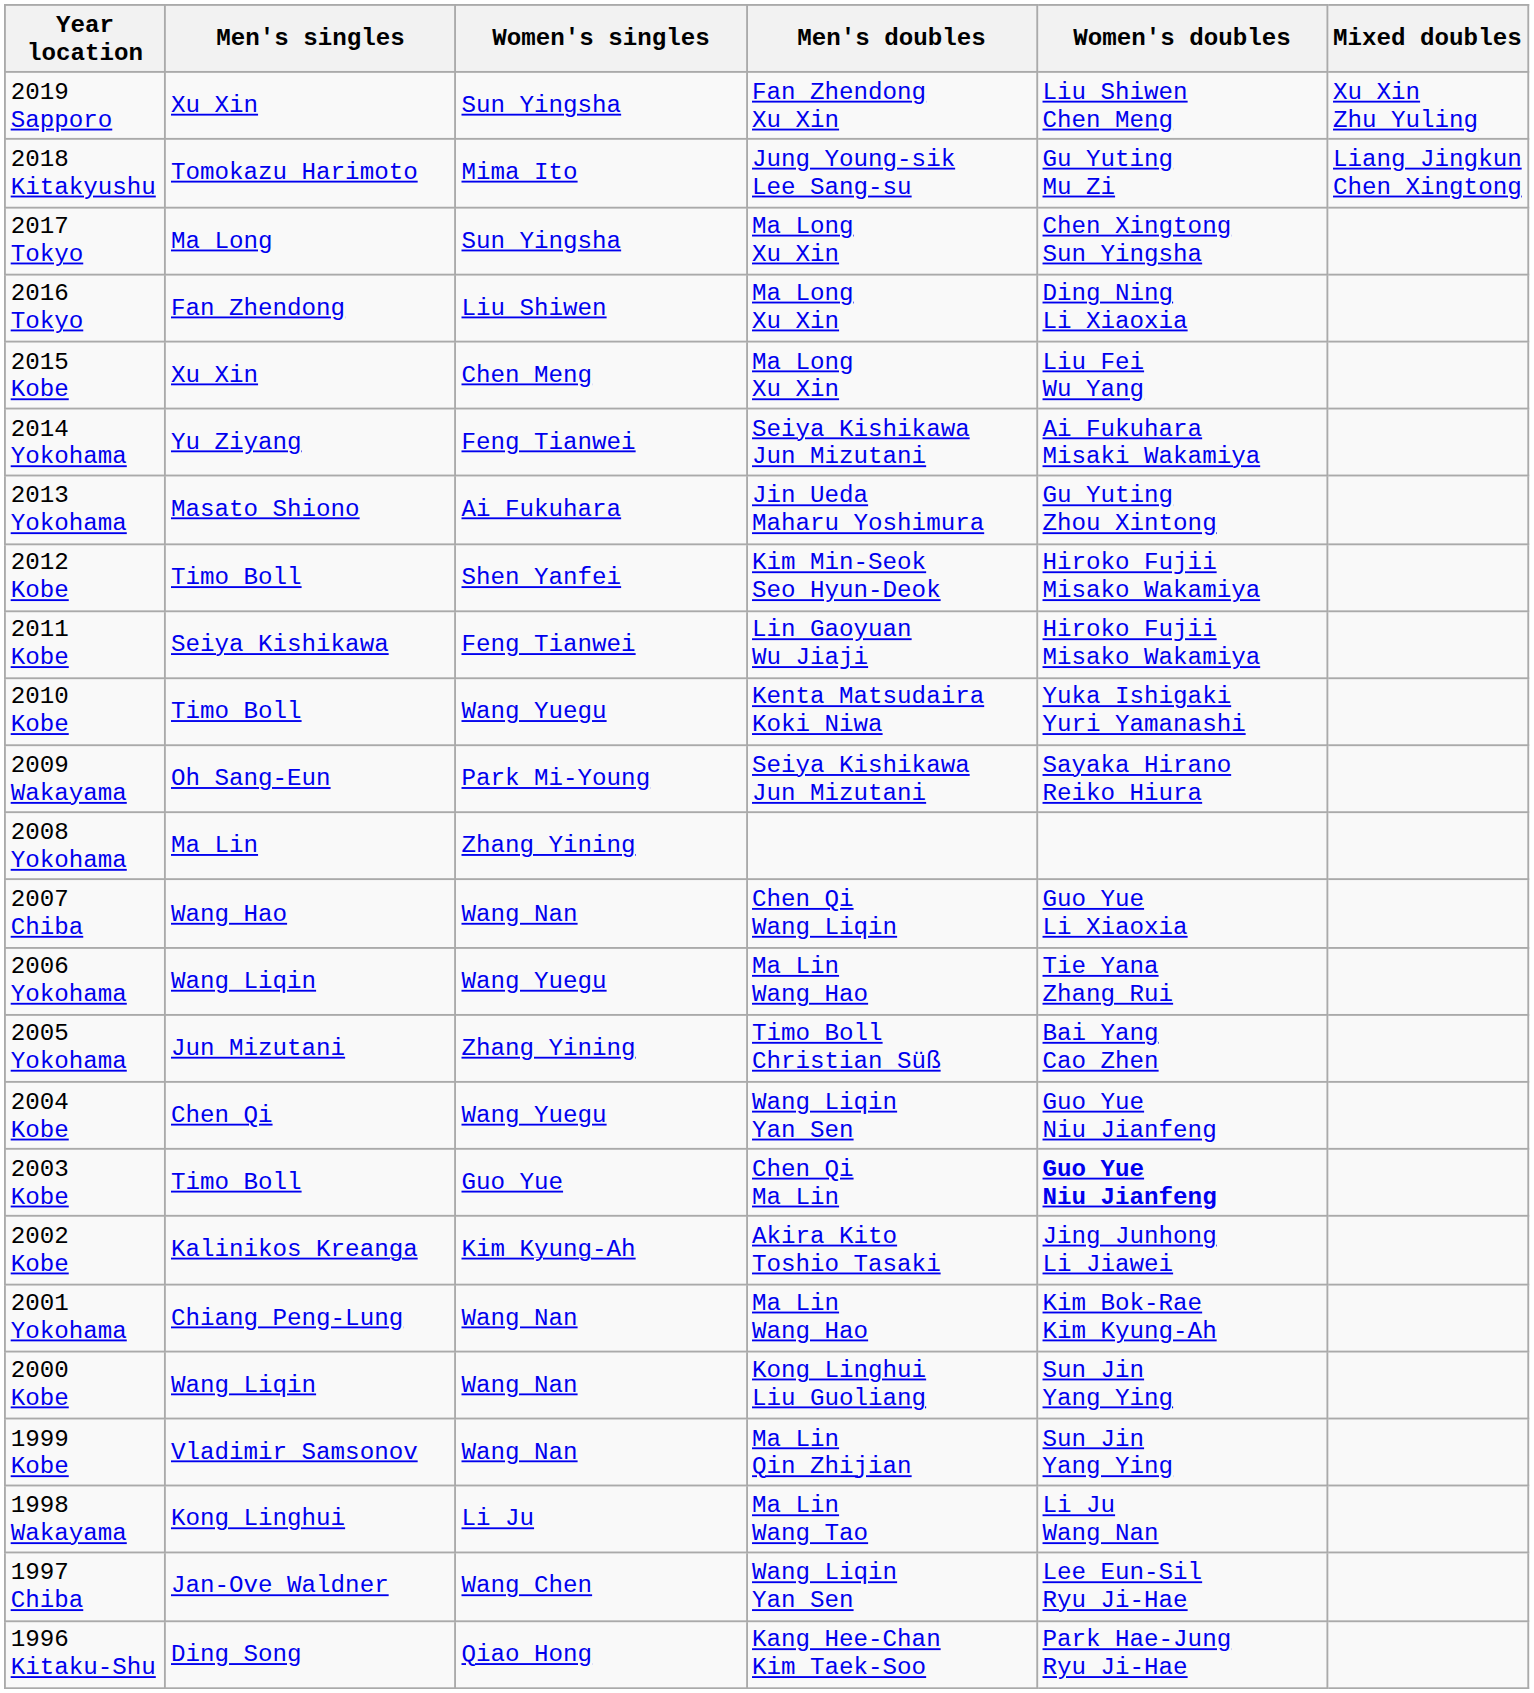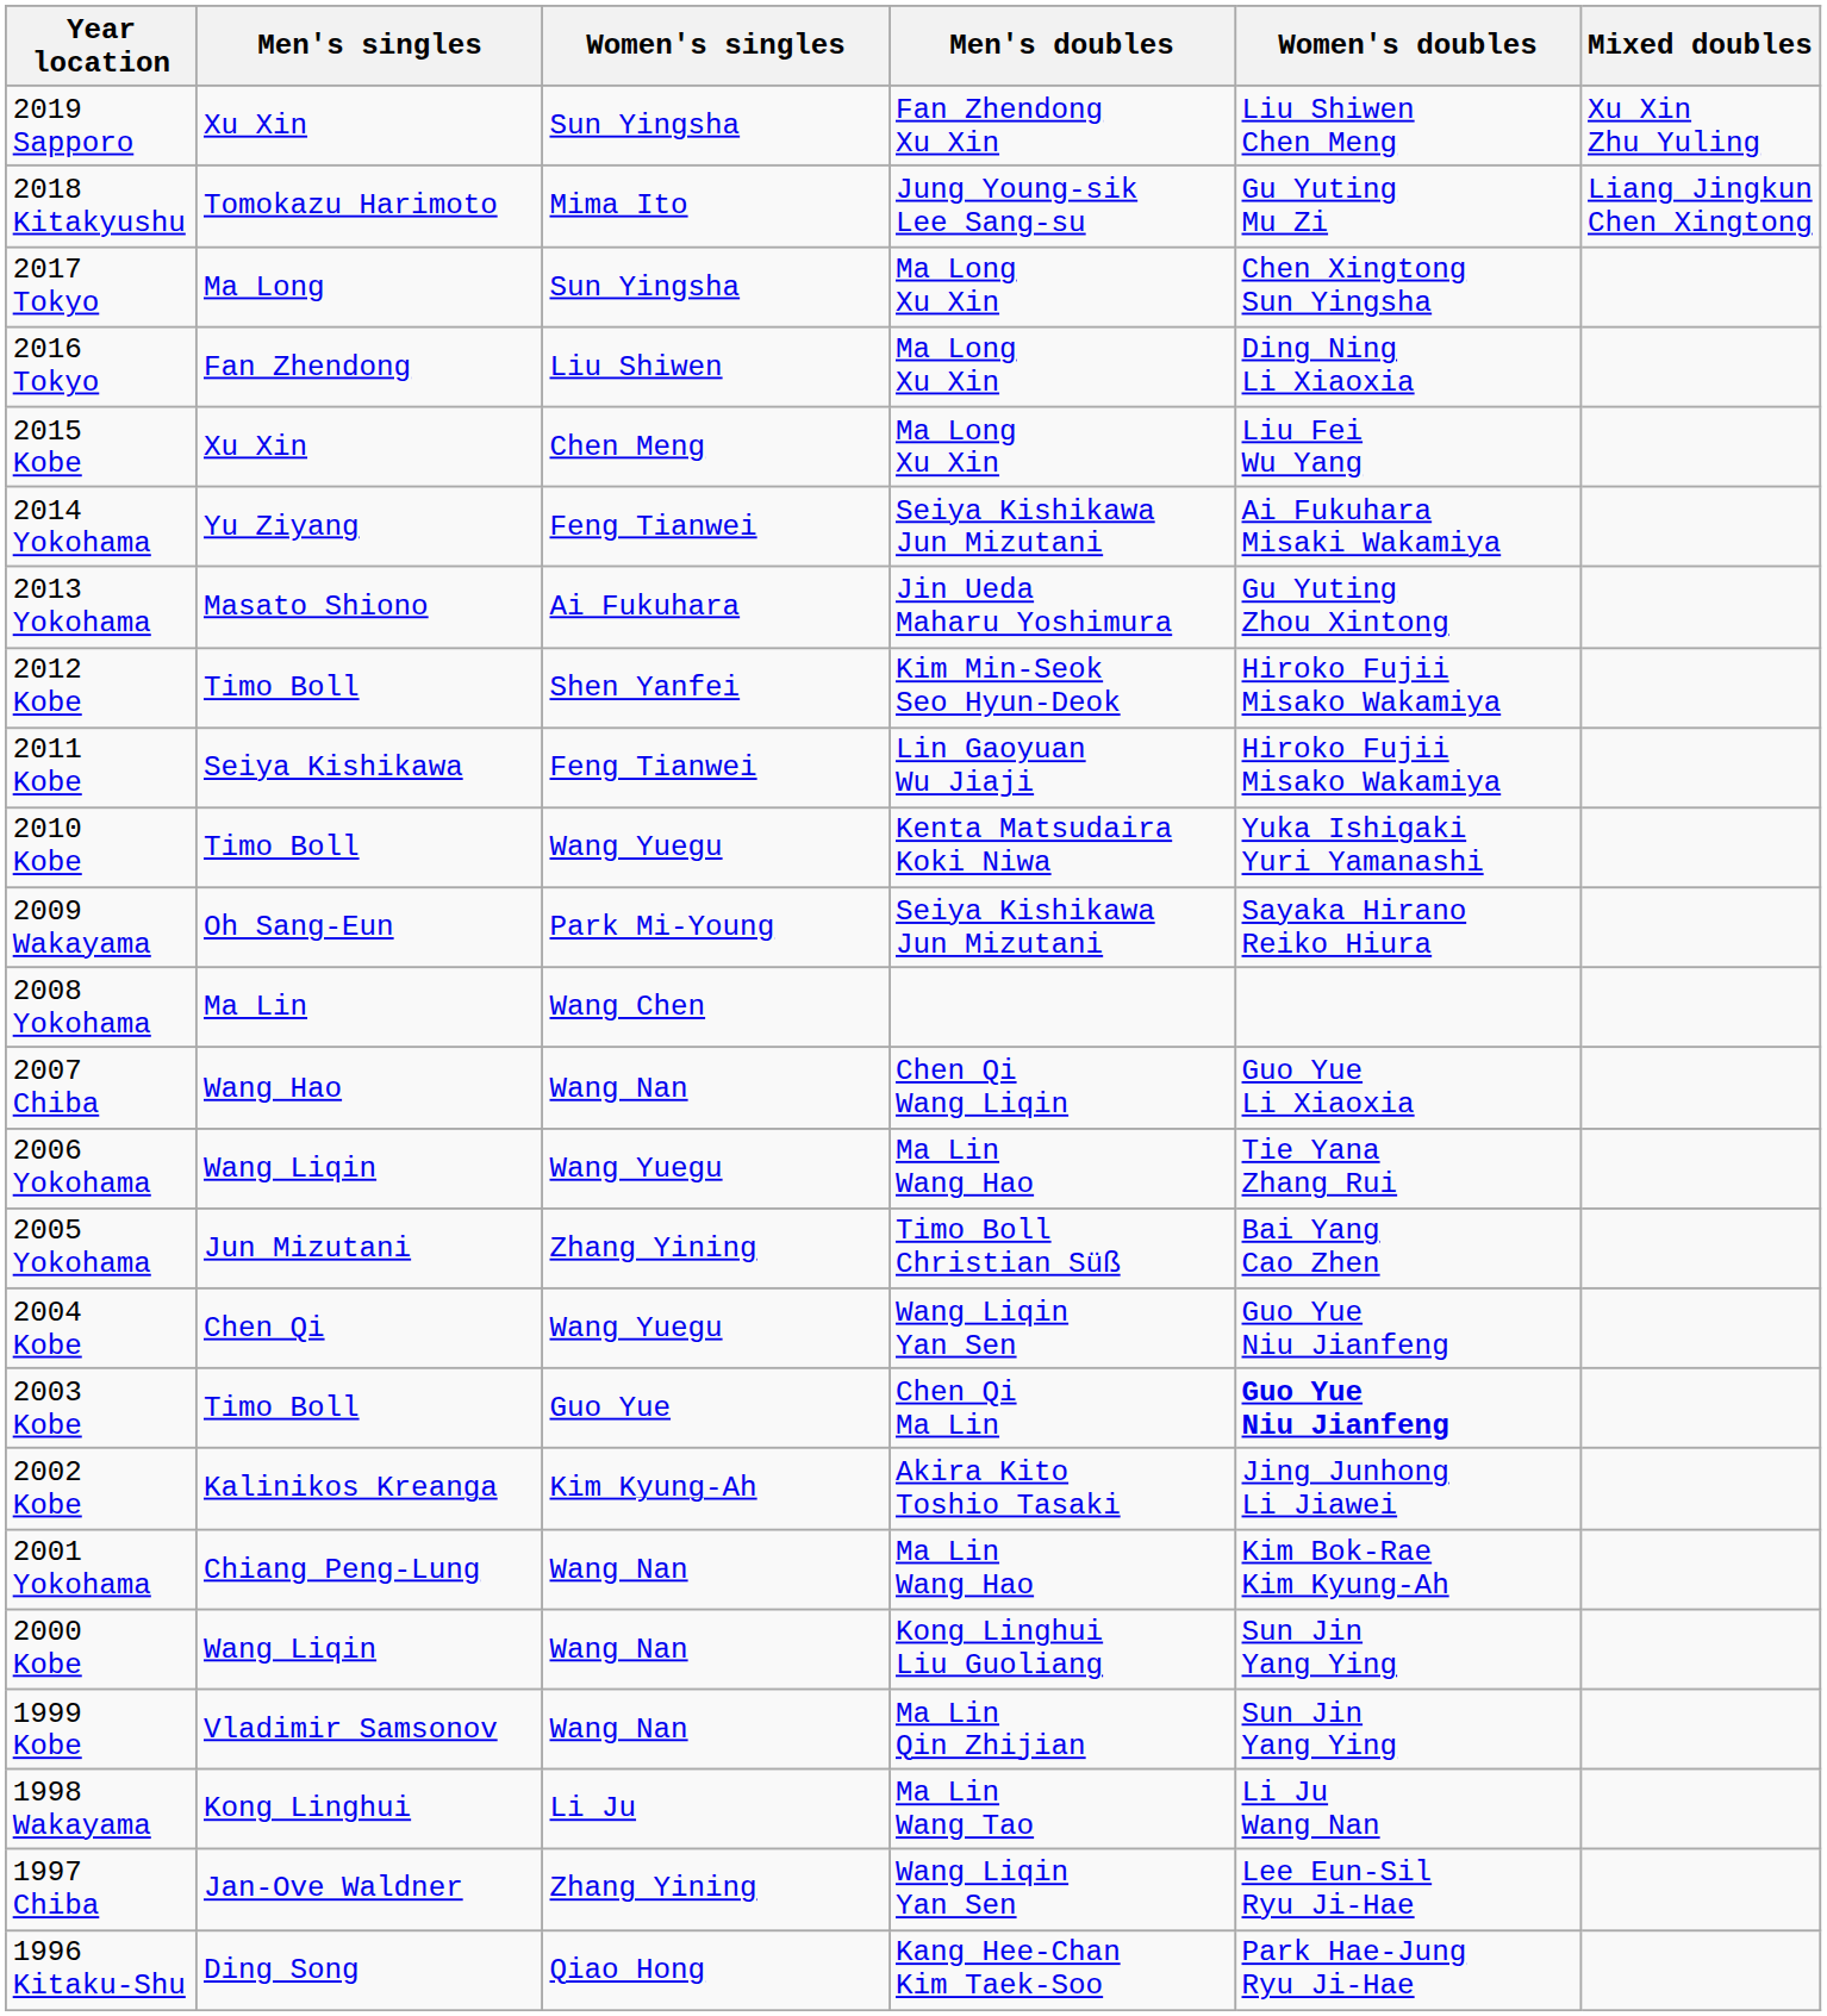 <table class="wikitable">
 <tr>
 <th width="80">Year <br> location</th>
 <th style="width:150px;">Men's singles</th>
 <th style="width:150px;">Women's singles</th>
 <th style="width:150px;">Men's doubles</th>
 <th style="width:150px;">Women's doubles</th>
 <th>Mixed doubles</th>
 </tr>
 <tr>
 <td>2019<br> <a href='#'>Sapporo</a></td>
 <td> <a href='#'>Xu Xin</a></td>
 <td> <a href='#'>Sun Yingsha</a></td>
 <td> <a href='#'>Fan Zhendong</a><br> <a href='#'>Xu Xin</a></td>
 <td> <a href='#'>Liu Shiwen</a> <br> <a href='#'>Chen Meng</a></td>
 <td> <a href='#'>Xu Xin</a><br> <a href='#'>Zhu Yuling</a></td>
 </tr>
 <tr>
 <td>2018<br> <a href='#'>Kitakyushu</a></td>
 <td> <a href='#'>Tomokazu Harimoto</a></td>
 <td> <a href='#'>Mima Ito</a></td>
 <td> <a href='#'>Jung Young-sik</a><br> <a href='#'>Lee Sang-su</a></td>
 <td> <a href='#'>Gu Yuting</a><br> <a href='#'>Mu Zi</a></td>
 <td> <a href='#'>Liang Jingkun</a><br> <a href='#'>Chen Xingtong</a></td>
 </tr>
 <tr>
 <td>2017<br> <a href='#'>Tokyo</a></td>
 <td> <a href='#'>Ma Long</a></td>
 <td> <a href='#'>Sun Yingsha</a></td>
 <td> <a href='#'>Ma Long</a><br> <a href='#'>Xu Xin</a></td>
 <td> <a href='#'>Chen Xingtong</a><br> <a href='#'>Sun Yingsha</a></td>
 <td></td>
 </tr>
 <tr>
 <td>2016<br> <a href='#'>Tokyo</a></td>
 <td> <a href='#'>Fan Zhendong</a></td>
 <td> <a href='#'>Liu Shiwen</a></td>
 <td> <a href='#'>Ma Long</a><br>  <a href='#'>Xu Xin</a></td>
 <td> <a href='#'>Ding Ning</a><br>  <a href='#'>Li Xiaoxia</a></td>
 <td></td>
 </tr>
 <tr>
 <td>2015<br> <a href='#'>Kobe</a></td>
 <td> <a href='#'>Xu Xin</a></td>
 <td> <a href='#'>Chen Meng</a></td>
 <td> <a href='#'>Ma Long</a><br>  <a href='#'>Xu Xin</a></td>
 <td> <a href='#'>Liu Fei</a><br>  <a href='#'>Wu Yang</a></td>
 <td></td>
 </tr>
 <tr>
 <td>2014<br> <a href='#'>Yokohama</a></td>
 <td> <a href='#'>Yu Ziyang</a></td>
 <td> <a href='#'>Feng Tianwei</a></td>
 <td> <a href='#'>Seiya Kishikawa</a><br>  <a href='#'>Jun Mizutani</a></td>
 <td> <a href='#'>Ai Fukuhara</a><br>  <a href='#'>Misaki Wakamiya</a></td>
 <td></td>
 </tr>
 <tr>
 <td>2013<br> <a href='#'>Yokohama</a></td>
 <td> <a href='#'>Masato Shiono</a></td>
 <td> <a href='#'>Ai Fukuhara</a></td>
 <td> <a href='#'>Jin Ueda</a><br>  <a href='#'>Maharu Yoshimura</a></td>
 <td> <a href='#'>Gu Yuting</a><br>  <a href='#'>Zhou Xintong</a></td>
 <td></td>
 </tr>
 <tr>
 <td>2012<br> <a href='#'>Kobe</a></td>
 <td> <a href='#'>Timo Boll</a></td>
 <td> <a href='#'>Shen Yanfei</a></td>
 <td> <a href='#'>Kim Min-Seok</a><br>  <a href='#'>Seo Hyun-Deok</a></td>
 <td> <a href='#'>Hiroko Fujii</a><br>  <a href='#'>Misako Wakamiya</a></td>
 <td></td>
 </tr>
 <tr>
 <td>2011<br> <a href='#'>Kobe</a></td>
 <td> <a href='#'>Seiya Kishikawa</a></td>
 <td> <a href='#'>Feng Tianwei</a></td>
 <td> <a href='#'>Lin Gaoyuan</a><br>  <a href='#'>Wu Jiaji</a></td>
 <td> <a href='#'>Hiroko Fujii</a><br>  <a href='#'>Misako Wakamiya</a></td>
 <td></td>
 </tr>
 <tr>
 <td>2010<br> <a href='#'>Kobe</a></td>
 <td> <a href='#'>Timo Boll</a></td>
 <td> <a href='#'>Wang Yuegu</a></td>
 <td> <a href='#'>Kenta Matsudaira</a><br>  <a href='#'>Koki Niwa</a></td>
 <td> <a href='#'>Yuka Ishigaki</a><br>  <a href='#'>Yuri Yamanashi</a></td>
 <td></td>
 </tr>
 <tr>
 <td>2009<br> <a href='#'>Wakayama</a></td>
 <td> <a href='#'>Oh Sang-Eun</a></td>
 <td> <a href='#'>Park Mi-Young</a></td>
 <td> <a href='#'>Seiya Kishikawa</a><br>  <a href='#'>Jun Mizutani</a></td>
 <td> <a href='#'>Sayaka Hirano</a><br>  <a href='#'>Reiko Hiura</a></td>
 <td></td>
 </tr>
 <tr>
 <td>2008<br> <a href='#'>Yokohama</a></td>
 <td> <a href='#'>Ma Lin</a></td>
-<td> <a href='#'>Zhang Yining</a></td>
+<td> <a href='#'>Wang Chen</a></td>
 <td></td>
 <td></td>
 <td></td>
 </tr>
 <tr>
 <td>2007<br> <a href='#'>Chiba</a></td>
 <td> <a href='#'>Wang Hao</a></td>
 <td> <a href='#'>Wang Nan</a></td>
 <td> <a href='#'>Chen Qi</a><br>  <a href='#'>Wang Liqin</a></td>
 <td> <a href='#'>Guo Yue</a><br>  <a href='#'>Li Xiaoxia</a></td>
 <td></td>
 </tr>
 <tr>
 <td>2006<br> <a href='#'>Yokohama</a></td>
 <td> <a href='#'>Wang Liqin</a></td>
 <td> <a href='#'>Wang Yuegu</a></td>
 <td> <a href='#'>Ma Lin</a><br>  <a href='#'>Wang Hao</a></td>
 <td> <a href='#'>Tie Yana</a><br>  <a href='#'>Zhang Rui</a></td>
 <td></td>
 </tr>
 <tr>
 <td>2005<br> <a href='#'>Yokohama</a></td>
 <td> <a href='#'>Jun Mizutani</a></td>
 <td> <a href='#'>Zhang Yining</a></td>
 <td> <a href='#'>Timo Boll</a><br>  <a href='#'>Christian Süß</a></td>
 <td> <a href='#'>Bai Yang</a><br>  <a href='#'>Cao Zhen</a></td>
 <td></td>
 </tr>
 <tr>
 <td>2004<br> <a href='#'>Kobe</a></td>
 <td> <a href='#'>Chen Qi</a></td>
 <td> <a href='#'>Wang Yuegu</a></td>
 <td> <a href='#'>Wang Liqin</a><br>  <a href='#'>Yan Sen</a></td>
 <td> <a href='#'>Guo Yue</a><br>  <a href='#'>Niu Jianfeng</a></td>
 <td></td>
 </tr>
 <tr>
 <td>2003<br> <a href='#'>Kobe</a></td>
 <td> <a href='#'>Timo Boll</a></td>
 <td> <a href='#'>Guo Yue</a></td>
 <td> <a href='#'>Chen Qi</a><br>  <a href='#'>Ma Lin</a></td>
 <td><strong> <a href='#'>Guo Yue</a><br>  <a href='#'>Niu Jianfeng</a></strong></td>
 <td></td>
 </tr>
 <tr>
 <td>2002<br> <a href='#'>Kobe</a></td>
 <td> <a href='#'>Kalinikos Kreanga</a></td>
 <td> <a href='#'>Kim Kyung-Ah</a></td>
 <td> <a href='#'>Akira Kito</a><br>  <a href='#'>Toshio Tasaki</a></td>
 <td> <a href='#'>Jing Junhong</a><br>  <a href='#'>Li Jiawei</a></td>
 <td></td>
 </tr>
 <tr>
 <td>2001<br> <a href='#'>Yokohama</a></td>
 <td> <a href='#'>Chiang Peng-Lung</a></td>
 <td> <a href='#'>Wang Nan</a></td>
 <td> <a href='#'>Ma Lin</a><br>  <a href='#'>Wang Hao</a></td>
 <td> <a href='#'>Kim Bok-Rae</a><br>  <a href='#'>Kim Kyung-Ah</a></td>
 <td></td>
 </tr>
 <tr>
 <td>2000<br> <a href='#'>Kobe</a></td>
 <td> <a href='#'>Wang Liqin</a></td>
 <td> <a href='#'>Wang Nan</a></td>
 <td> <a href='#'>Kong Linghui</a><br>  <a href='#'>Liu Guoliang</a></td>
 <td> <a href='#'>Sun Jin</a><br>  <a href='#'>Yang Ying</a></td>
 <td></td>
 </tr>
 <tr>
 <td>1999<br> <a href='#'>Kobe</a></td>
 <td> <a href='#'>Vladimir Samsonov</a></td>
 <td> <a href='#'>Wang Nan</a></td>
 <td> <a href='#'>Ma Lin</a><br>  <a href='#'>Qin Zhijian</a></td>
 <td> <a href='#'>Sun Jin</a><br>  <a href='#'>Yang Ying</a></td>
 <td></td>
 </tr>
 <tr>
 <td>1998<br> <a href='#'>Wakayama</a></td>
 <td> <a href='#'>Kong Linghui</a></td>
 <td> <a href='#'>Li Ju</a></td>
 <td> <a href='#'>Ma Lin</a><br>  <a href='#'>Wang Tao</a></td>
 <td> <a href='#'>Li Ju</a><br>  <a href='#'>Wang Nan</a></td>
 <td></td>
 </tr>
 <tr>
 <td>1997<br> <a href='#'>Chiba</a></td>
 <td> <a href='#'>Jan-Ove Waldner</a></td>
-<td> <a href='#'>Wang Chen</a></td>
+<td> <a href='#'>Zhang Yining</a></td>
 <td> <a href='#'>Wang Liqin</a><br>  <a href='#'>Yan Sen</a></td>
 <td> <a href='#'>Lee Eun-Sil</a><br>  <a href='#'>Ryu Ji-Hae</a></td>
 <td></td>
 </tr>
 <tr>
 <td>1996<br> <a href='#'>Kitaku-Shu</a></td>
 <td> <a href='#'>Ding Song</a></td>
 <td> <a href='#'>Qiao Hong</a></td>
 <td> <a href='#'>Kang Hee-Chan</a><br>  <a href='#'>Kim Taek-Soo</a></td>
 <td> <a href='#'>Park Hae-Jung</a><br>  <a href='#'>Ryu Ji-Hae</a></td>
 <td></td>
 </tr>
 </table>
